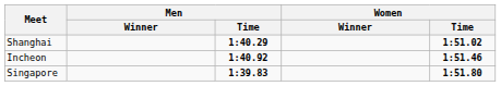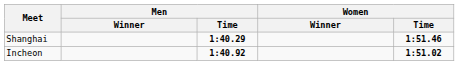 <table class="wikitable">
 <tr>
 <th width=80 rowspan=2>Meet</th>
 <th colspan=2>Men</th>
 <th colspan=2>Women</th>
 </tr>
 <tr>
 <th width=200>Winner</th>
 <th width=85>Time</th>
 <th width=200>Winner</th>
 <th width=85>Time</th>
 </tr>
 <tr>
 <td>Shanghai</td>
 <td></td>
 <td align=center><strong>1:40.29</strong></td>
 <td></td>
-<td align=center><strong>1:51.02</strong></td>
+<td align=center><strong>1:51.46</strong></td>
 </tr>
 <tr>
 <td>Incheon</td>
 <td></td>
 <td align=center><strong>1:40.92</strong></td>
 <td></td>
-<td align=center><strong>1:51.46</strong></td>
-</tr>
-<tr>
-<td>Singapore</td>
-<td></td>
-<td align=center><strong>1:39.83</strong></td>
-<td></td>
-<td align=center><strong>1:51.80</strong></td>
+<td align=center><strong>1:51.02</strong></td>
 </tr>
 </table>
